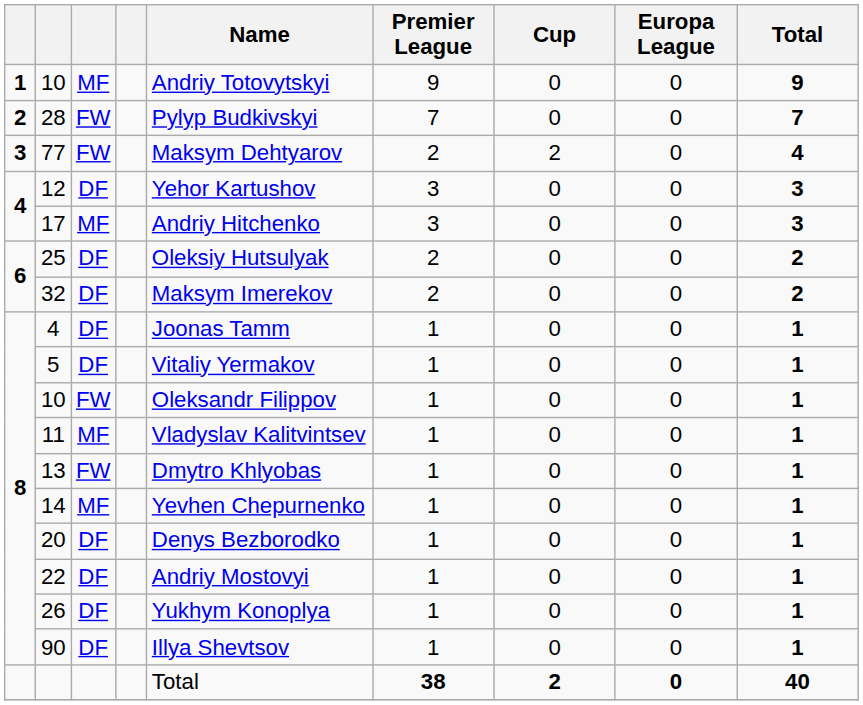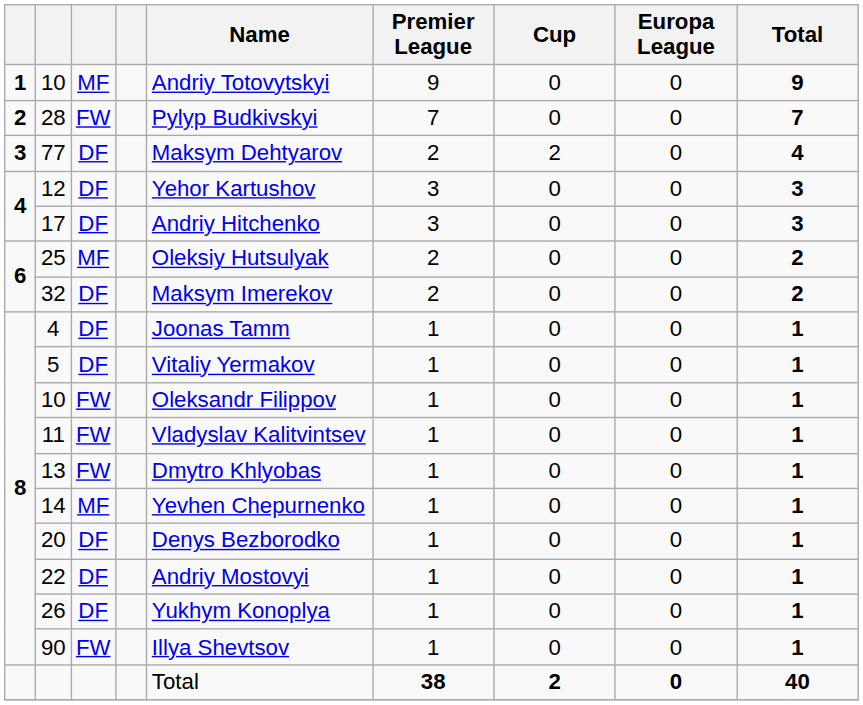 <table class="wikitable" style="text-align:center">
 <tr>
 <th width=15></th>
 <th width=15></th>
 <th width=15></th>
 <th width=15></th>
 <th width=155>Name</th>
 <th width=80><strong>Premier League</strong></th>
 <th width=80><strong>Cup</strong></th>
 <th width=80><strong>Europa League</strong></th>
 <th width=80>Total</th>
 </tr>
 <tr>
 <td><strong>1</strong></td>
 <td>10</td>
 <td><a href='#'>MF</a></td>
 <td></td>
 <td align=left><a href='#'>Andriy Totovytskyi</a></td>
 <td>9</td>
 <td>0</td>
 <td>0</td>
 <td><strong>9</strong></td>
 </tr>
 <tr>
 <td><strong>2</strong></td>
 <td>28</td>
 <td><a href='#'>FW</a></td>
 <td></td>
 <td align=left><a href='#'>Pylyp Budkivskyi</a></td>
 <td>7</td>
 <td>0</td>
 <td>0</td>
 <td><strong>7</strong></td>
 </tr>
 <tr>
 <td><strong>3</strong></td>
 <td>77</td>
-<td><a href='#'>FW</a></td>
+<td><a href='#'>DF</a></td>
 <td></td>
 <td align=left><a href='#'>Maksym Dehtyarov</a></td>
 <td>2</td>
 <td>2</td>
 <td>0</td>
 <td><strong>4</strong></td>
 </tr>
 <tr>
 <td rowspan=2><strong>4</strong></td>
 <td>12</td>
 <td><a href='#'>DF</a></td>
 <td></td>
 <td align=left><a href='#'>Yehor Kartushov</a></td>
 <td>3</td>
 <td>0</td>
 <td>0</td>
 <td><strong>3</strong></td>
 </tr>
 <tr>
 <td>17</td>
-<td><a href='#'>MF</a></td>
+<td><a href='#'>DF</a></td>
 <td></td>
 <td align=left><a href='#'>Andriy Hitchenko</a></td>
 <td>3</td>
 <td>0</td>
 <td>0</td>
 <td><strong>3</strong></td>
 </tr>
 <tr>
 <td rowspan=2><strong>6</strong></td>
 <td>25</td>
-<td><a href='#'>DF</a></td>
+<td><a href='#'>MF</a></td>
 <td></td>
 <td align=left><a href='#'>Oleksiy Hutsulyak</a></td>
 <td>2</td>
 <td>0</td>
 <td>0</td>
 <td><strong>2</strong></td>
 </tr>
 <tr>
 <td>32</td>
 <td><a href='#'>DF</a></td>
 <td></td>
 <td align=left><a href='#'>Maksym Imerekov</a></td>
 <td>2</td>
 <td>0</td>
 <td>0</td>
 <td><strong>2</strong></td>
 </tr>
 <tr>
 <td rowspan=10><strong>8</strong></td>
 <td>4</td>
 <td><a href='#'>DF</a></td>
 <td></td>
 <td align=left><a href='#'>Joonas Tamm</a></td>
 <td>1</td>
 <td>0</td>
 <td>0</td>
 <td><strong>1</strong></td>
 </tr>
 <tr>
 <td>5</td>
 <td><a href='#'>DF</a></td>
 <td></td>
 <td align=left><a href='#'>Vitaliy Yermakov</a></td>
 <td>1</td>
 <td>0</td>
 <td>0</td>
 <td><strong>1</strong></td>
 </tr>
 <tr>
 <td>10</td>
 <td><a href='#'>FW</a></td>
 <td></td>
 <td align=left><a href='#'>Oleksandr Filippov</a></td>
 <td>1</td>
 <td>0</td>
 <td>0</td>
 <td><strong>1</strong></td>
 </tr>
 <tr>
 <td>11</td>
-<td><a href='#'>MF</a></td>
+<td><a href='#'>FW</a></td>
 <td></td>
 <td align=left><a href='#'>Vladyslav Kalitvintsev</a></td>
 <td>1</td>
 <td>0</td>
 <td>0</td>
 <td><strong>1</strong></td>
 </tr>
 <tr>
 <td>13</td>
 <td><a href='#'>FW</a></td>
 <td></td>
 <td align=left><a href='#'>Dmytro Khlyobas</a></td>
 <td>1</td>
 <td>0</td>
 <td>0</td>
 <td><strong>1</strong></td>
 </tr>
 <tr>
 <td>14</td>
 <td><a href='#'>MF</a></td>
 <td></td>
 <td align=left><a href='#'>Yevhen Chepurnenko</a></td>
 <td>1</td>
 <td>0</td>
 <td>0</td>
 <td><strong>1</strong></td>
 </tr>
 <tr>
 <td>20</td>
 <td><a href='#'>DF</a></td>
 <td></td>
 <td align=left><a href='#'>Denys Bezborodko</a></td>
 <td>1</td>
 <td>0</td>
 <td>0</td>
 <td><strong>1</strong></td>
 </tr>
 <tr>
 <td>22</td>
 <td><a href='#'>DF</a></td>
 <td></td>
 <td align=left><a href='#'>Andriy Mostovyi</a></td>
 <td>1</td>
 <td>0</td>
 <td>0</td>
 <td><strong>1</strong></td>
 </tr>
 <tr>
 <td>26</td>
 <td><a href='#'>DF</a></td>
 <td></td>
 <td align=left><a href='#'>Yukhym Konoplya</a></td>
 <td>1</td>
 <td>0</td>
 <td>0</td>
 <td><strong>1</strong></td>
 </tr>
 <tr>
 <td>90</td>
-<td><a href='#'>DF</a></td>
+<td><a href='#'>FW</a></td>
 <td></td>
 <td align=left><a href='#'>Illya Shevtsov</a></td>
 <td>1</td>
 <td>0</td>
 <td>0</td>
 <td><strong>1</strong></td>
 </tr>
 <tr>
 <td></td>
 <td></td>
 <td></td>
 <td></td>
 <td align=left>Total</td>
 <td><strong>38</strong></td>
 <td><strong>2</strong></td>
 <td><strong>0</strong></td>
 <td><strong>40</strong></td>
 </tr>
 <tr>
 </tr>
 </table>
